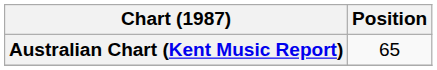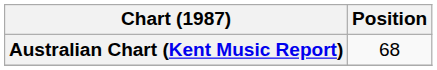 <table class="wikitable sortable plainrowheaders">
 <tr>
 <th scope="col">Chart (1987)</th>
 <th scope="col">Position</th>
 </tr>
 <tr>
 <th scope="row">Australian Chart (<a href='#'>Kent Music Report</a>)</th>
-<td style="text-align:center;">65</td>
+<td style="text-align:center;">68</td>
 </tr>
 <tr>
 </tr>
 </table>
